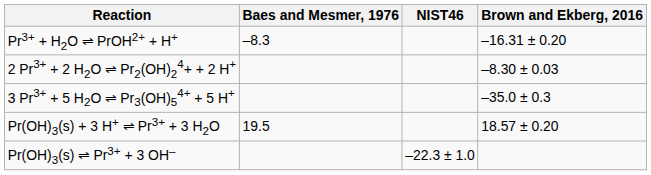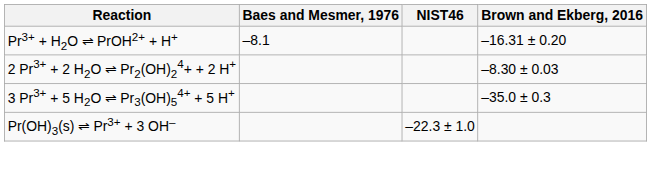 <table class="wikitable">
 <tr>
 <th>Reaction</th>
 <th>Baes and Mesmer, 1976</th>
 <th>NIST46</th>
 <th>Brown and Ekberg, 2016</th>
 </tr>
 <tr>
 <td>Pr<sup>3+</sup> + H<sub>2</sub>O ⇌ PrOH<sup>2+</sup> + H<sup>+</sup></td>
-<td>–8.3</td>
+<td>–8.1</td>
 <td></td>
 <td>–16.31 ± 0.20</td>
 </tr>
 <tr>
 <td>2 Pr<sup>3+</sup> + 2 H<sub>2</sub>O ⇌ Pr<sub>2</sub>(OH)<sub>2</sub><sup>4</sup>+ + 2 H<sup>+</sup></td>
 <td></td>
 <td></td>
 <td>–8.30 ± 0.03</td>
 </tr>
 <tr>
 <td>3 Pr<sup>3+</sup> + 5 H<sub>2</sub>O ⇌ Pr<sub>3</sub>(OH)<sub>5</sub><sup>4+</sup> + 5 H<sup>+</sup></td>
 <td></td>
 <td></td>
 <td>–35.0 ± 0.3</td>
 </tr>
 <tr>
-<td>Pr(OH)<sub>3</sub>(s) + 3 H<sup>+</sup> ⇌ Pr<sup>3+</sup> + 3 H<sub>2</sub>O</td>
-<td>19.5</td>
-<td></td>
-<td>18.57 ± 0.20</td>
-</tr>
-<tr>
 <td>Pr(OH)<sub>3</sub>(s) ⇌ Pr<sup>3+</sup> + 3 OH<sup>–</sup></td>
 <td></td>
 <td>–22.3 ± 1.0</td>
 <td></td>
 </tr>
 </table>
